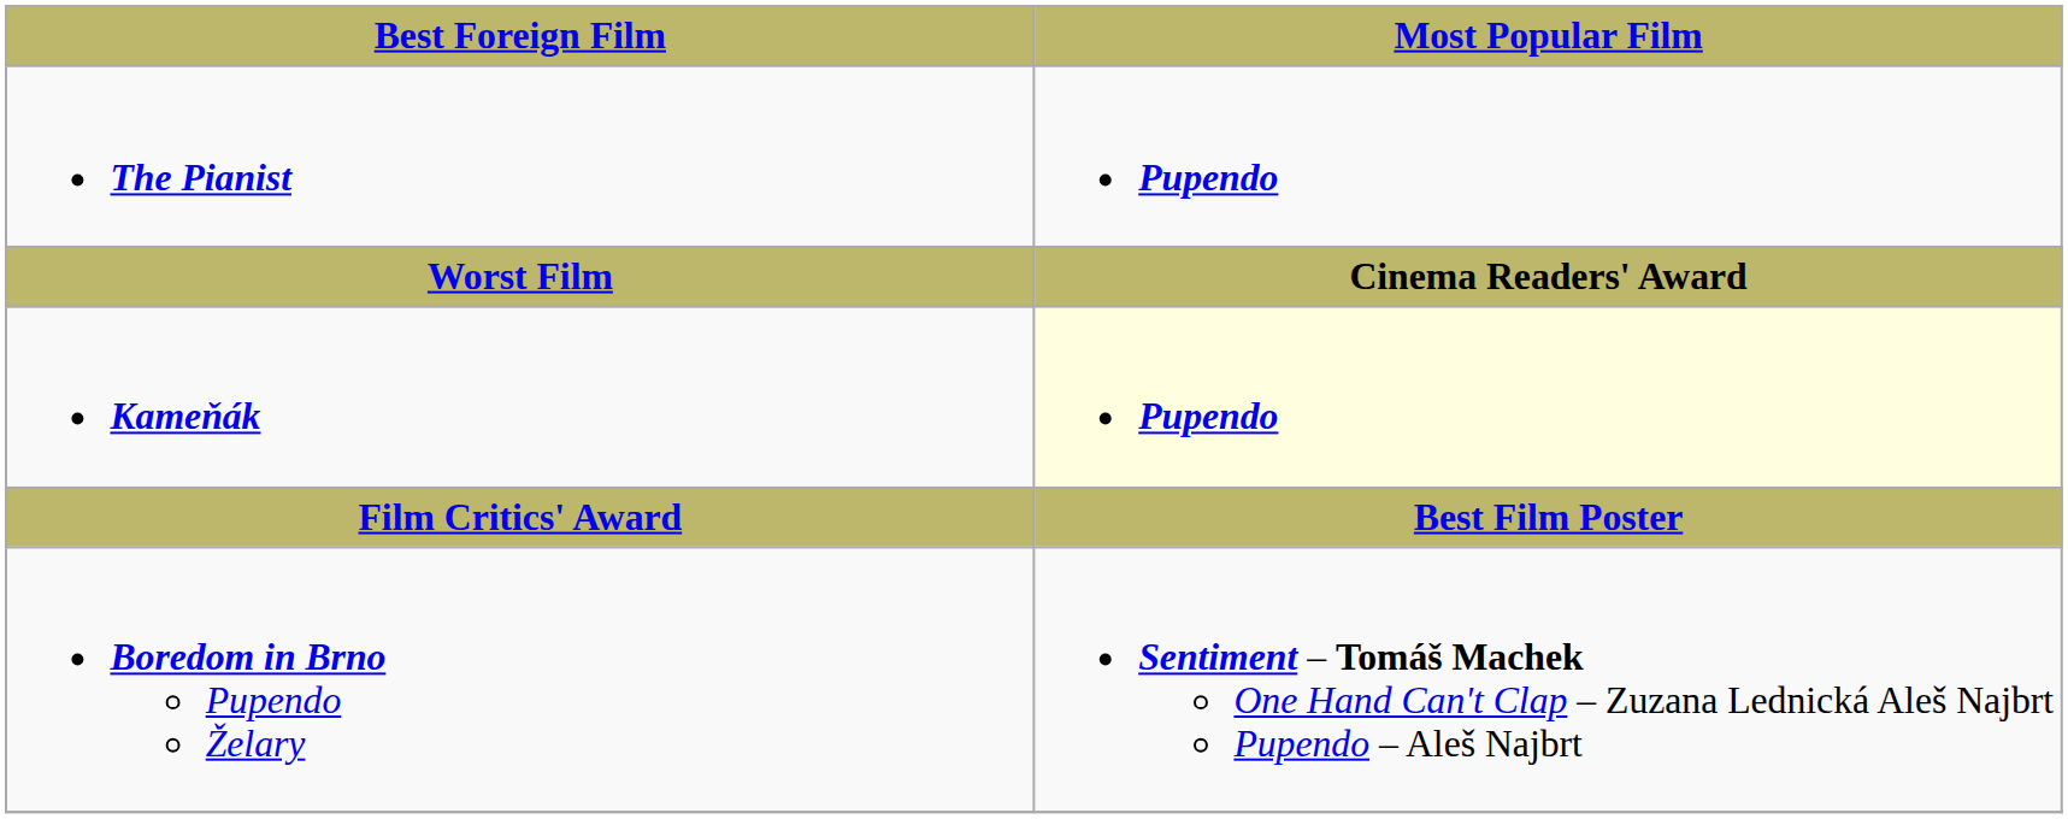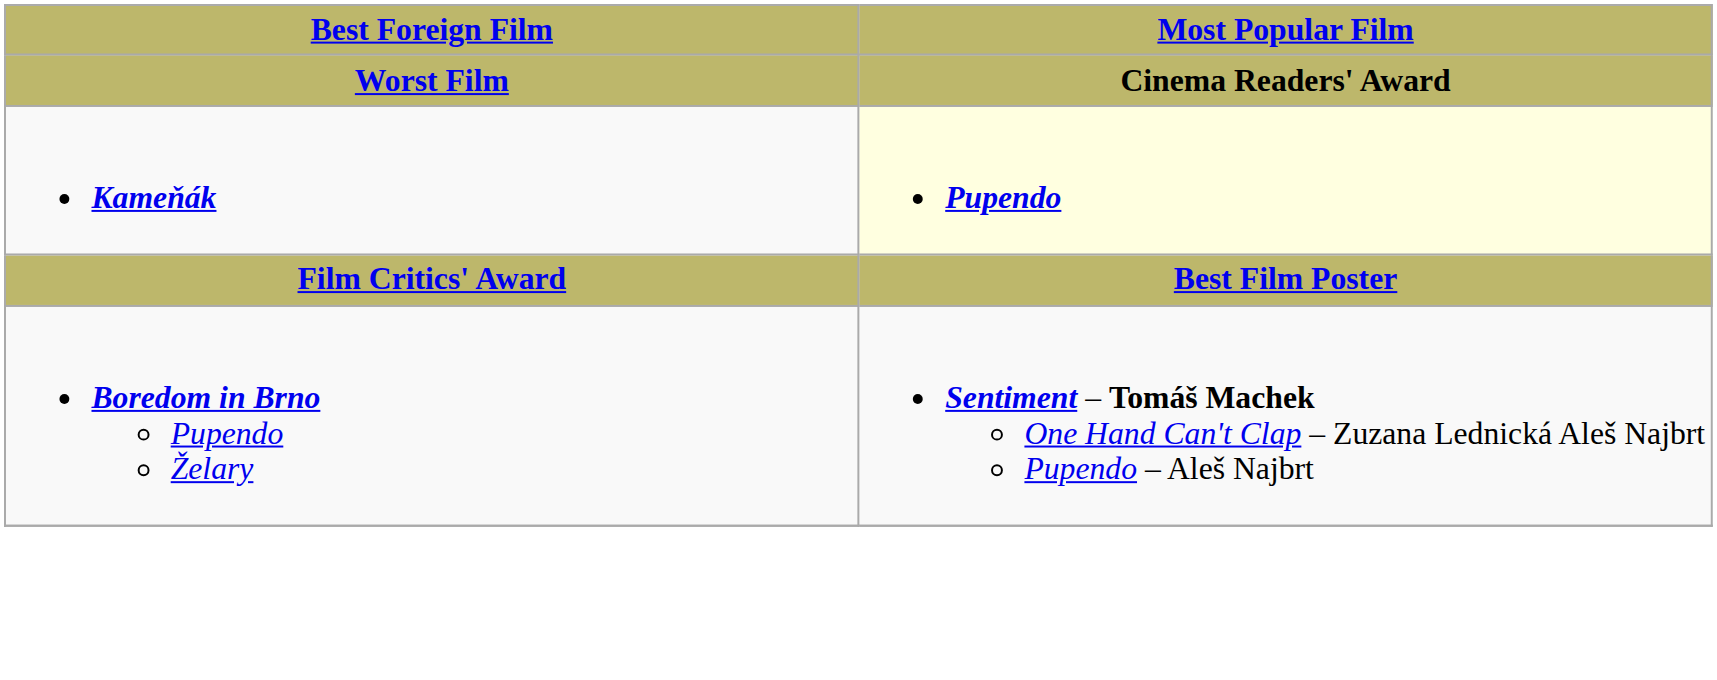 <table class=wikitable>
 <tr>
 <th style="background:#BDB76B; width: 50%"><a href='#'>Best Foreign Film</a></th>
 <th style="background:#BDB76B; width: 50%"><a href='#'>Most Popular Film</a></th>
-</tr>
-<tr>
-<td valign="top"><br><ul><li><strong><em><a href='#'>The Pianist</a></em></strong></li></ul></td>
-<td valign="top"><br><ul><li><strong><em><a href='#'>Pupendo</a></em></strong></li></ul></td>
 </tr>
 <tr>
 <th style="background:#BDB76B; width: 50%"><a href='#'>Worst Film</a></th>
 <th style="background:#BDB76B; width: 50%">Cinema Readers' Award</th>
 </tr>
 <tr>
 <td valign="top"><br><ul><li><strong><em><a href='#'>Kameňák</a></em></strong></li></ul></td>
 <td valign="top" style="background: lightyellow;"><br><ul><li><strong><em><a href='#'>Pupendo</a></em></strong></li></ul></td>
 </tr>
 <tr>
 <th style="background:#BDB76B; width: 50%"><a href='#'>Film Critics' Award</a></th>
 <th style="background:#BDB76B; width: 50%"><a href='#'>Best Film Poster</a></th>
 </tr>
 <tr>
 <td valign="top"><br><ul><li><strong><em><a href='#'>Boredom in Brno</a></em></strong><ul><li><em><a href='#'>Pupendo</a></em></li><li><em><a href='#'>Želary</a></em></li></ul></li></ul></td>
 <td valign="top"><br><ul><li><strong><em><a href='#'>Sentiment</a></em></strong> – <strong>Tomáš Machek</strong><ul><li><em><a href='#'>One Hand Can't Clap</a></em> – Zuzana Lednická  Aleš Najbrt</li><li><em><a href='#'>Pupendo</a></em> – Aleš Najbrt</li></ul></li></ul></td>
 </tr>
 <tr>
 </tr>
 </table>
